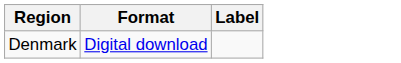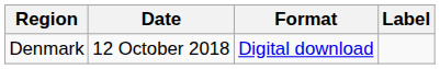 <table class=wikitable>
 <tr>
 <th>Region</th>
+<th>Date</th>
 <th>Format</th>
 <th>Label</th>
 </tr>
 <tr>
 <td>Denmark</td>
+<td>12 October 2018</td>
 <td><a href='#'>Digital download</a></td>
 <td></td>
 </tr>
 </table>
